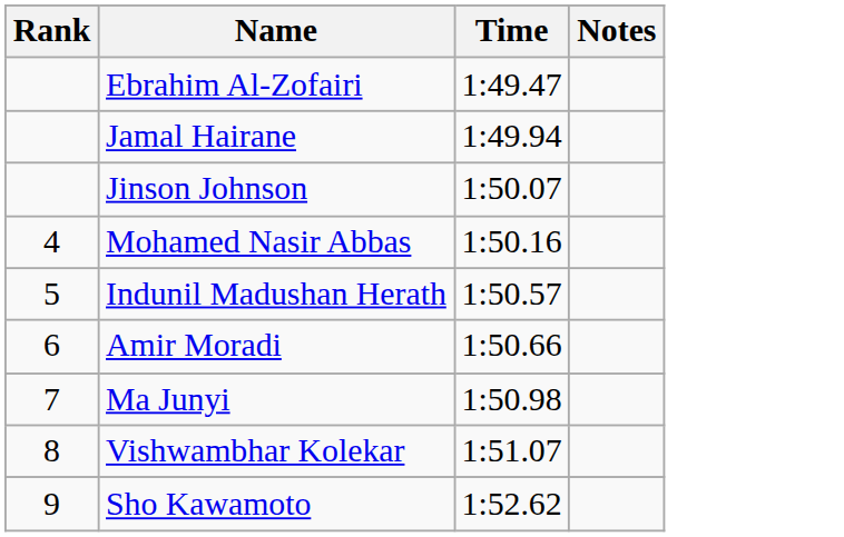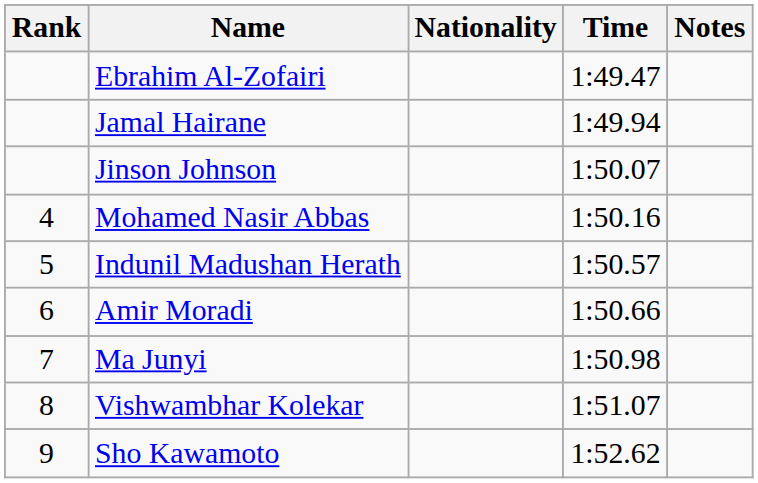 <table class="wikitable sortable" style="text-align:center">
 <tr>
 <th>Rank</th>
 <th>Name</th>
+<th>Nationality</th>
 <th>Time</th>
 <th>Notes</th>
 </tr>
 <tr>
 <td></td>
 <td align=left><a href='#'>Ebrahim Al-Zofairi</a></td>
+<td align=left></td>
 <td>1:49.47</td>
 <td></td>
 </tr>
 <tr>
 <td></td>
 <td align=left><a href='#'>Jamal Hairane</a></td>
+<td align=left></td>
 <td>1:49.94</td>
 <td></td>
 </tr>
 <tr>
 <td></td>
 <td align=left><a href='#'>Jinson Johnson</a></td>
+<td align=left></td>
 <td>1:50.07</td>
 <td></td>
 </tr>
 <tr>
 <td>4</td>
 <td align=left><a href='#'>Mohamed Nasir Abbas</a></td>
+<td align=left></td>
 <td>1:50.16</td>
 <td></td>
 </tr>
 <tr>
 <td>5</td>
 <td align=left><a href='#'>Indunil Madushan Herath</a></td>
+<td align=left></td>
 <td>1:50.57</td>
 <td></td>
 </tr>
 <tr>
 <td>6</td>
 <td align=left><a href='#'>Amir Moradi</a></td>
+<td align=left></td>
 <td>1:50.66</td>
 <td></td>
 </tr>
 <tr>
 <td>7</td>
 <td align=left><a href='#'>Ma Junyi</a></td>
+<td align=left></td>
 <td>1:50.98</td>
 <td></td>
 </tr>
 <tr>
 <td>8</td>
 <td align=left><a href='#'>Vishwambhar Kolekar</a></td>
+<td align=left></td>
 <td>1:51.07</td>
 <td></td>
 </tr>
 <tr>
 <td>9</td>
 <td align=left><a href='#'>Sho Kawamoto</a></td>
+<td align=left></td>
 <td>1:52.62</td>
 <td></td>
 </tr>
 </table>
